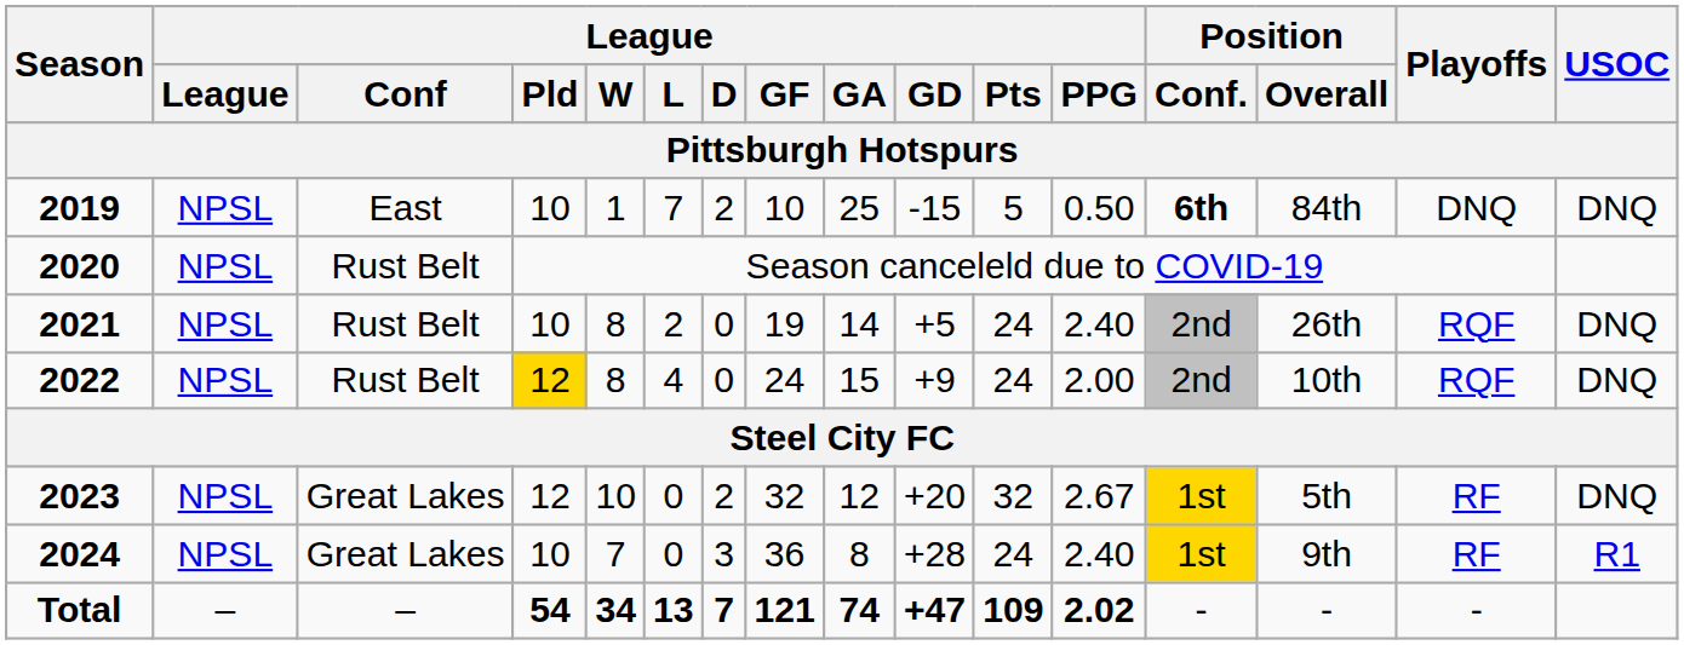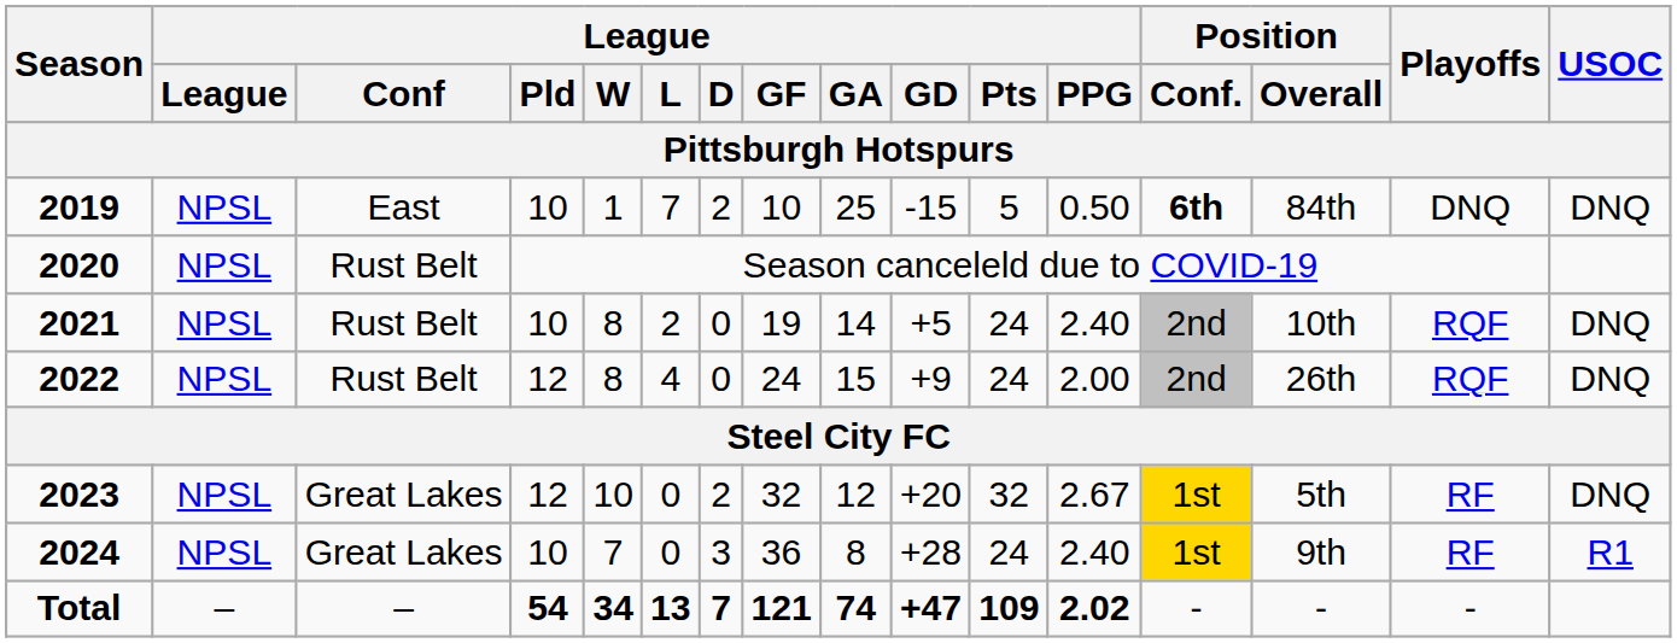 <table class="wikitable" style="font-size:90%; text-align:center;">
 <tr style="background:#f0f6ff;">
 <th rowspan=2>Season</th>
 <th colspan=11>League</th>
 <th colspan=2>Position</th>
 <th rowspan=2>Playoffs</th>
 <th rowspan=2><a href='#'>USOC</a></th>
 </tr>
 <tr>
 <th>League</th>
 <th>Conf</th>
 <th>Pld</th>
 <th>W</th>
 <th>L</th>
 <th>D</th>
 <th>GF</th>
 <th>GA</th>
 <th>GD</th>
 <th>Pts</th>
 <th>PPG</th>
 <th>Conf.</th>
 <th>Overall</th>
 </tr>
 <tr>
 <th colspan=16 style=text-align:center>Pittsburgh Hotspurs</th>
 </tr>
 <tr>
 <td><strong>2019</strong></td>
 <td><a href='#'>NPSL</a></td>
 <td>East</td>
 <td>10</td>
 <td>1</td>
 <td>7</td>
 <td>2</td>
 <td>10</td>
 <td>25</td>
 <td>-15</td>
 <td>5</td>
 <td>0.50</td>
 <td><strong>6th</strong></td>
 <td>84th</td>
 <td>DNQ</td>
 <td>DNQ</td>
 </tr>
 <tr>
 <td><strong>2020</strong></td>
 <td><a href='#'>NPSL</a></td>
 <td>Rust Belt</td>
 <td colspan=12 style=text-align:center>Season canceleld due to <a href='#'>COVID-19</a></td>
 </tr>
 <tr>
 <td><strong>2021</strong></td>
 <td><a href='#'>NPSL</a></td>
 <td>Rust Belt</td>
 <td>10</td>
 <td>8</td>
 <td>2</td>
 <td>0</td>
 <td>19</td>
 <td>14</td>
 <td>+5</td>
 <td>24</td>
 <td>2.40</td>
 <td bgcolor=silver>2nd</td>
-<td>26th</td>
+<td>10th</td>
 <td><a href='#'>RQF</a></td>
 <td>DNQ</td>
 </tr>
 <tr>
 <td><strong>2022</strong></td>
 <td><a href='#'>NPSL</a></td>
 <td>Rust Belt</td>
-<td style="background: gold;">12</td>
+<td>12</td>
 <td>8</td>
 <td>4</td>
 <td>0</td>
 <td>24</td>
 <td>15</td>
 <td>+9</td>
 <td>24</td>
 <td>2.00</td>
 <td bgcolor=silver>2nd</td>
-<td>10th</td>
+<td>26th</td>
 <td><a href='#'>RQF</a></td>
 <td>DNQ</td>
 </tr>
 <tr>
 <th colspan=16 style=text-align:center>Steel City FC</th>
 </tr>
 <tr>
 <td><strong>2023</strong></td>
 <td><a href='#'>NPSL</a></td>
 <td>Great Lakes</td>
 <td>12</td>
 <td>10</td>
 <td>0</td>
 <td>2</td>
 <td>32</td>
 <td>12</td>
 <td>+20</td>
 <td>32</td>
 <td>2.67</td>
 <td bgcolor=gold>1st</td>
 <td>5th</td>
 <td><a href='#'>RF</a></td>
 <td>DNQ</td>
 </tr>
 <tr>
 <td><strong>2024</strong></td>
 <td><a href='#'>NPSL</a></td>
 <td>Great Lakes</td>
 <td>10</td>
 <td>7</td>
 <td>0</td>
 <td>3</td>
 <td>36</td>
 <td>8</td>
 <td>+28</td>
 <td>24</td>
 <td>2.40</td>
 <td bgcolor=gold>1st</td>
 <td>9th</td>
 <td><a href='#'>RF</a></td>
 <td><a href='#'>R1</a></td>
 </tr>
 <tr>
 <td><strong>Total</strong></td>
 <td>–</td>
 <td>–</td>
 <td><strong>54</strong> </td>
 <td><strong>34</strong> </td>
 <td><strong>13</strong></td>
 <td><strong>7</strong></td>
 <td><strong>121</strong> </td>
 <td><strong>74</strong></td>
 <td><strong>+47</strong></td>
 <td><strong>109</strong> </td>
 <td><strong>2.02</strong> </td>
 <td>-</td>
 <td>-</td>
 <td>-</td>
 </tr>
 </table>
